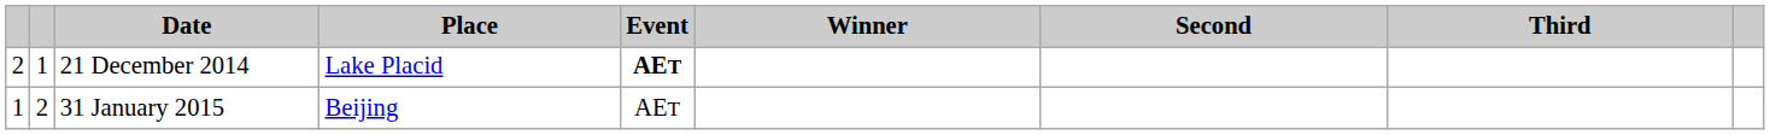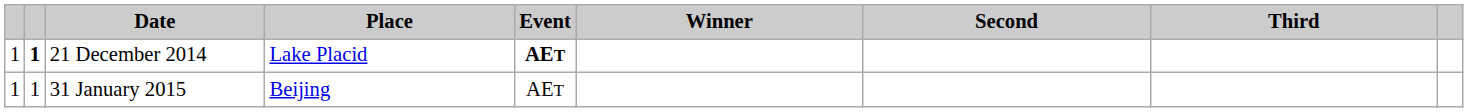 <table class="wikitable plainrowheaders" style="background:#fff; font-size:86%; line-height:16px; border:grey solid 1px; border-collapse:collapse;">
 <tr style="background:#ccc; text-align:center;">
 <th scope="col" style="background:#ccc; width=20 px;"></th>
 <th scope="col" style="background:#ccc; width=30 px;"></th>
 <th scope="col" style="background:#ccc; width:140px;">Date</th>
 <th scope="col" style="background:#ccc; width:160px;">Place</th>
 <th scope="col" style="background:#ccc; width:15px;">Event</th>
 <th scope="col" style="background:#ccc; width:185px;">Winner</th>
 <th scope="col" style="background:#ccc; width:185px;">Second</th>
 <th scope="col" style="background:#ccc; width:185px;">Third</th>
 <th scope="col" style="background:#ccc; width:10px;"></th>
 </tr>
 <tr>
-<td align=center>2</td>
 <td align=center>1</td>
+<td align=center><strong>1</strong></td>
 <td>21 December 2014</td>
 <td> <a href='#'>Lake Placid</a></td>
 <td align=center><strong>AE<small>T</small></strong></td>
 <td></td>
 <td></td>
 <td></td>
 <td></td>
 </tr>
 <tr>
 <td align=center>1</td>
-<td align=center>2</td>
+<td align=center>1</td>
 <td>31 January 2015</td>
 <td> <a href='#'>Beijing</a></td>
 <td align=center>AE<small>T</small></td>
 <td></td>
 <td></td>
 <td></td>
 <td></td>
 </tr>
 </table>
